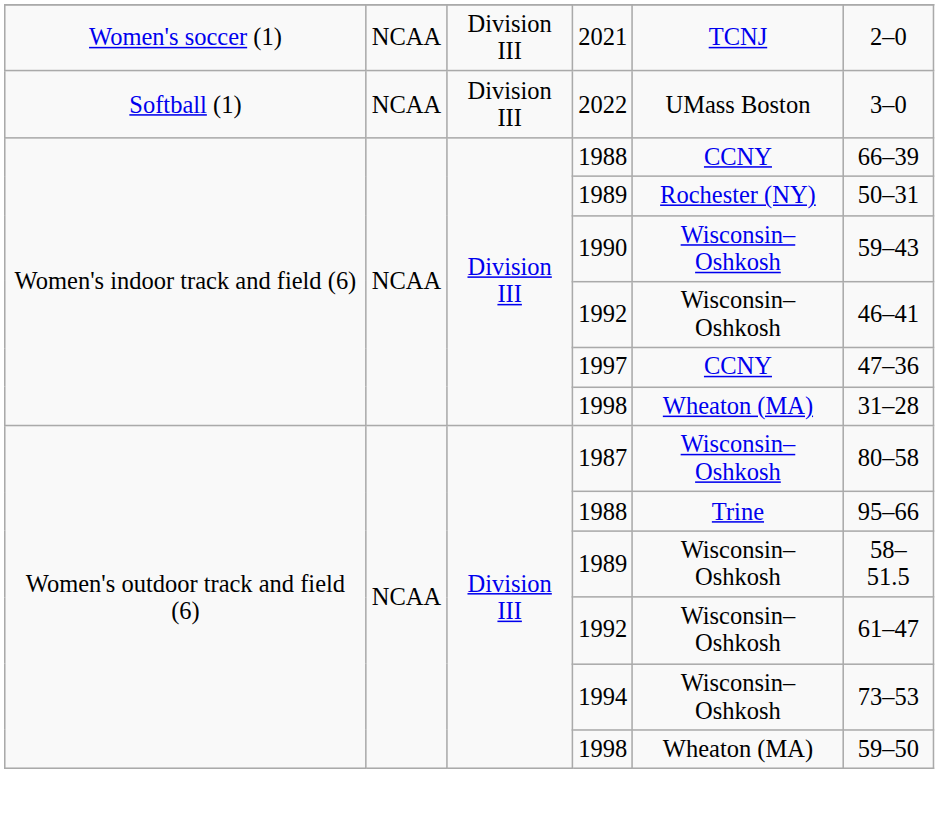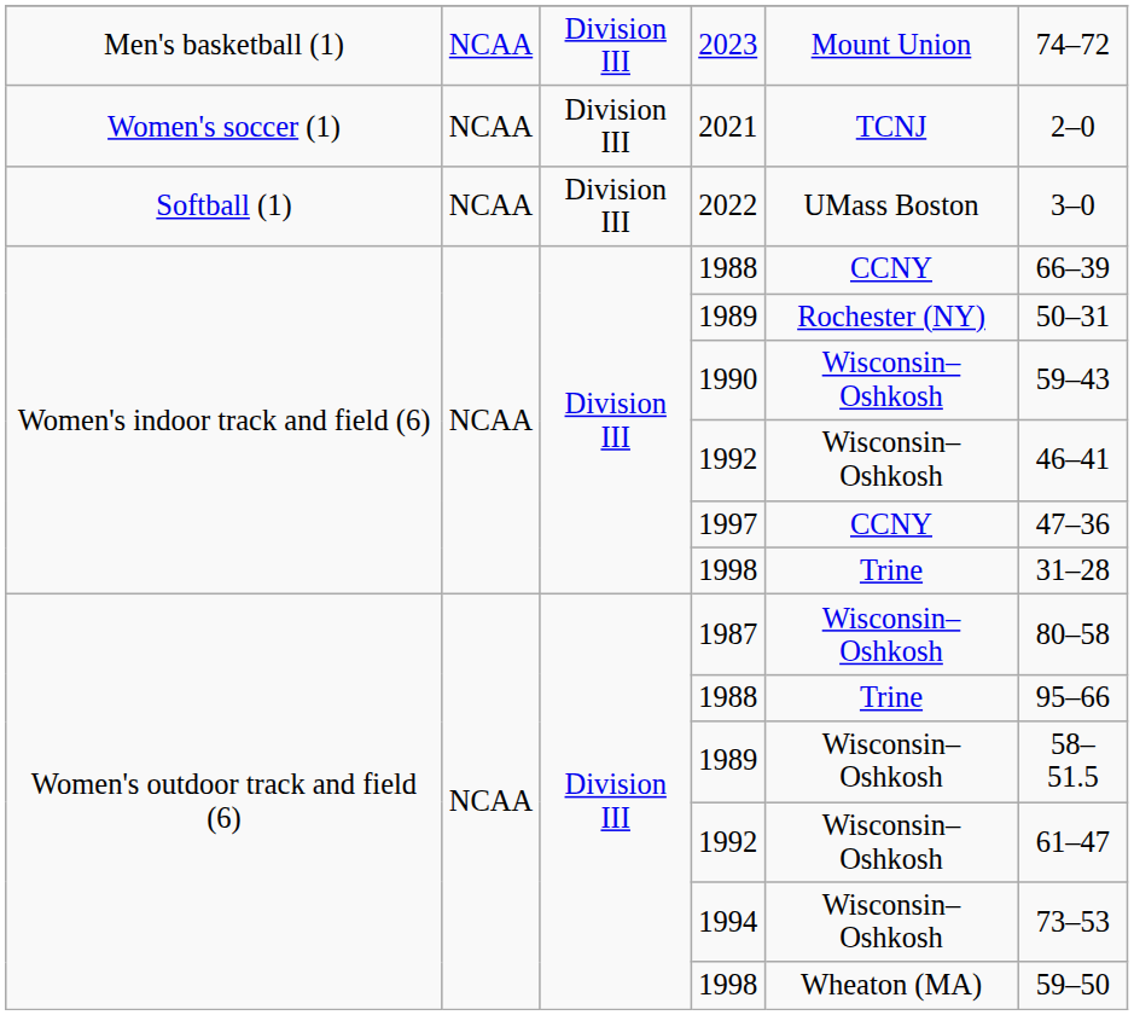 <table class="wikitable">
 <tr>
+</tr>
+<tr align="center">
+<td rowspan="1">Men's basketball (1)</td>
+<td rowspan="1"><a href='#'>NCAA</a></td>
+<td rowspan="1"><a href='#'>Division III</a></td>
+<td><a href='#'>2023</a></td>
+<td><a href='#'>Mount Union</a></td>
+<td>74–72</td>
 </tr>
 <tr align="center">
 <td rowspan="1"><a href='#'>Women's soccer</a> (1)</td>
 <td rowspan="1">NCAA</td>
 <td rowspan="1">Division III</td>
 <td>2021</td>
 <td><a href='#'>TCNJ</a></td>
 <td>2–0</td>
 </tr>
 <tr align="center">
 <td rowspan="1"><a href='#'>Softball</a> (1)</td>
 <td rowspan="1">NCAA</td>
 <td rowspan="1">Division III</td>
 <td>2022</td>
 <td>UMass Boston</td>
 <td>3–0</td>
 </tr>
 <tr align="center">
 <td rowspan="6">Women's indoor track and field (6)</td>
 <td rowspan="6">NCAA</td>
 <td rowspan="6"><a href='#'>Division III</a></td>
 <td>1988</td>
 <td><a href='#'>CCNY</a></td>
 <td>66–39</td>
 </tr>
 <tr align="center">
 <td>1989</td>
 <td><a href='#'>Rochester (NY)</a></td>
 <td>50–31</td>
 </tr>
 <tr align="center">
 <td>1990</td>
 <td><a href='#'>Wisconsin–Oshkosh</a></td>
 <td>59–43</td>
 </tr>
 <tr align="center">
 <td>1992</td>
 <td>Wisconsin–Oshkosh</td>
 <td>46–41</td>
 </tr>
 <tr align="center">
 <td>1997</td>
 <td><a href='#'>CCNY</a></td>
 <td>47–36</td>
 </tr>
 <tr align="center">
 <td>1998</td>
-<td><a href='#'>Wheaton (MA)</a></td>
+<td><a href='#'>Trine</a></td>
 <td>31–28</td>
 </tr>
 <tr align="center">
 <td rowspan="6">Women's outdoor track and field (6)</td>
 <td rowspan="6">NCAA</td>
 <td rowspan="6"><a href='#'>Division III</a></td>
 <td>1987</td>
 <td><a href='#'>Wisconsin–Oshkosh</a></td>
 <td>80–58</td>
 </tr>
 <tr align="center">
 <td>1988</td>
 <td><a href='#'>Trine</a></td>
 <td>95–66</td>
 </tr>
 <tr align="center">
 <td>1989</td>
 <td>Wisconsin–Oshkosh</td>
 <td>58–51.5</td>
 </tr>
 <tr align="center">
 <td>1992</td>
 <td>Wisconsin–Oshkosh</td>
 <td>61–47</td>
 </tr>
 <tr align="center">
 <td>1994</td>
 <td>Wisconsin–Oshkosh</td>
 <td>73–53</td>
 </tr>
 <tr align="center">
 <td>1998</td>
 <td>Wheaton (MA)</td>
 <td>59–50</td>
 </tr>
 </table>
